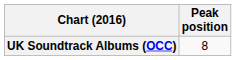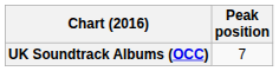 <table class="wikitable sortable plainrowheaders" style="text-align:center">
 <tr>
 <th scope="col">Chart (2016)</th>
 <th scope="col">Peak<br>position</th>
 </tr>
 <tr>
 <th scope="row">UK Soundtrack Albums (<a href='#'>OCC</a>)</th>
-<td>8</td>
+<td>7</td>
 </tr>
 </table>
